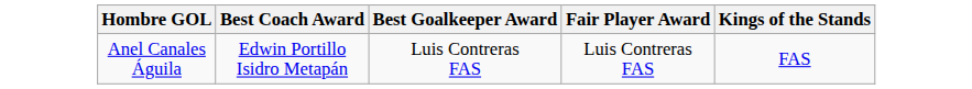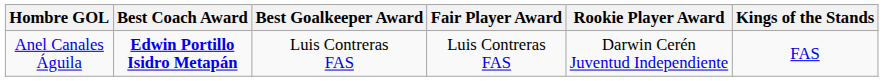 <table class="wikitable" style="margin: 0 auto;">
 <tr>
 <th>Hombre GOL</th>
 <th>Best Coach Award</th>
 <th>Best Goalkeeper Award</th>
 <th>Fair Player Award</th>
+<th>Rookie Player Award</th>
 <th>Kings of the Stands</th>
 </tr>
 <tr>
 <td align=center> <a href='#'>Anel Canales</a><br><a href='#'>Águila</a></td>
-<td align=center> <a href='#'>Edwin Portillo</a><br><a href='#'>Isidro Metapán</a></td>
+<td align=center><strong> <a href='#'>Edwin Portillo</a><br><a href='#'>Isidro Metapán</a></strong></td>
 <td align=center> Luis Contreras<br><a href='#'>FAS</a></td>
 <td align=center> Luis Contreras<br><a href='#'>FAS</a></td>
+<td align=center> Darwin Cerén<br><a href='#'>Juventud Independiente</a></td>
 <td align=center><a href='#'>FAS</a></td>
 </tr>
 </table>
